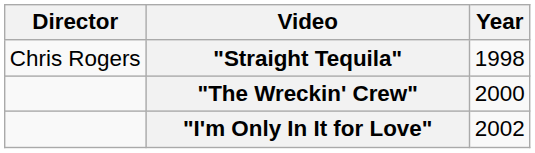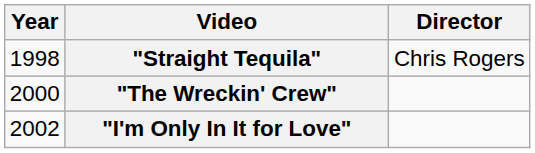 <table class="wikitable plainrowheaders">
 <tr>
+<th>Year</th>
+<th style="width:14em;">Video</th>
 <th>Director</th>
-<th style="width:14em;">Video</th>
-<th>Year</th>
 </tr>
 <tr>
+<td>1998</td>
+<th scope="row">"Straight Tequila"</th>
 <td>Chris Rogers</td>
-<th scope="row">"Straight Tequila"</th>
-<td>1998</td>
 </tr>
 <tr>
+<td>2000</td>
+<th scope="row">"The Wreckin' Crew"</th>
 <td></td>
-<th scope="row">"The Wreckin' Crew"</th>
-<td>2000</td>
 </tr>
 <tr>
+<td>2002</td>
+<th scope="row">"I'm Only In It for Love"</th>
 <td></td>
-<th scope="row">"I'm Only In It for Love"</th>
-<td>2002</td>
 </tr>
 </table>
